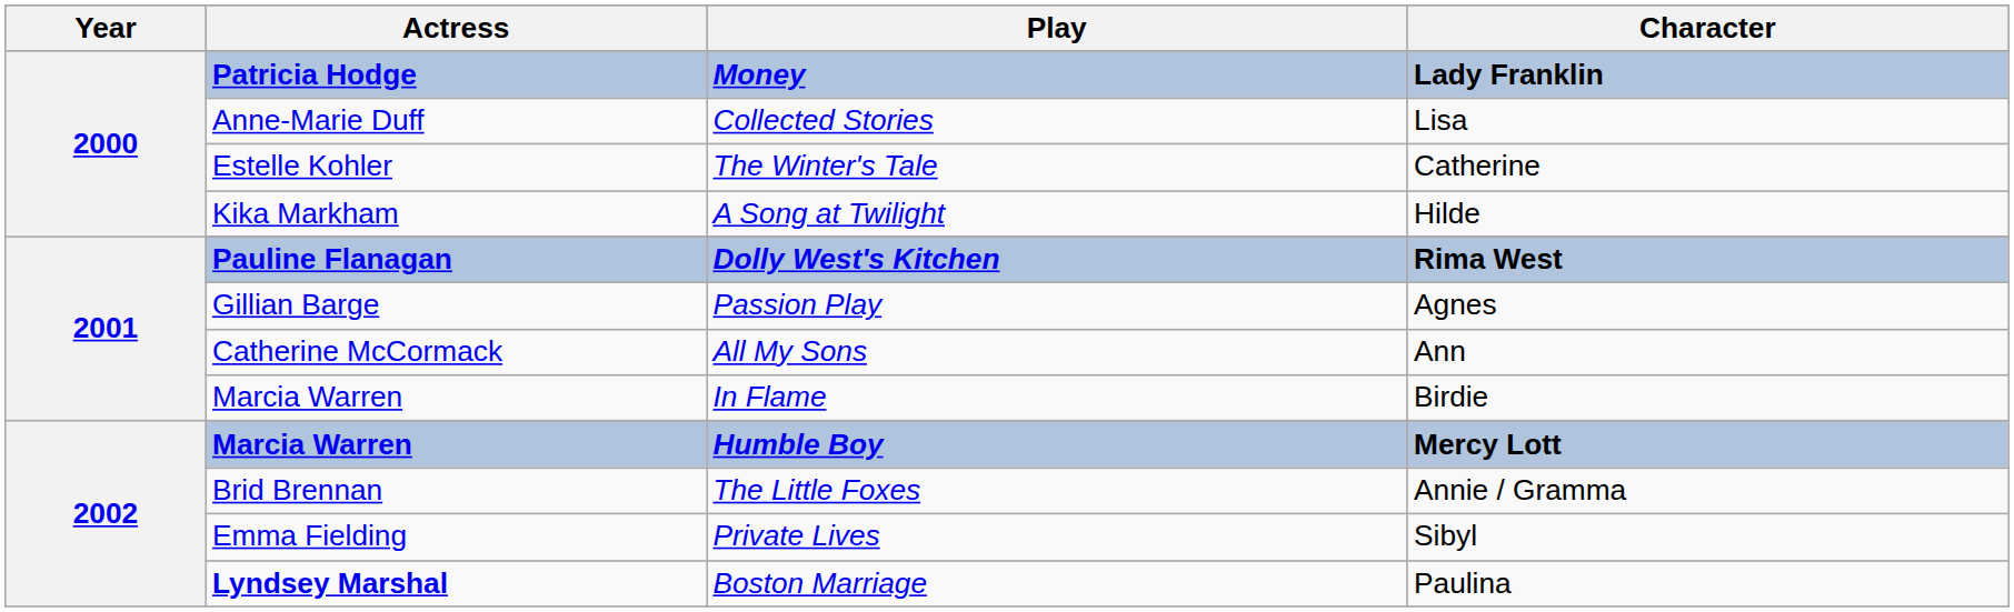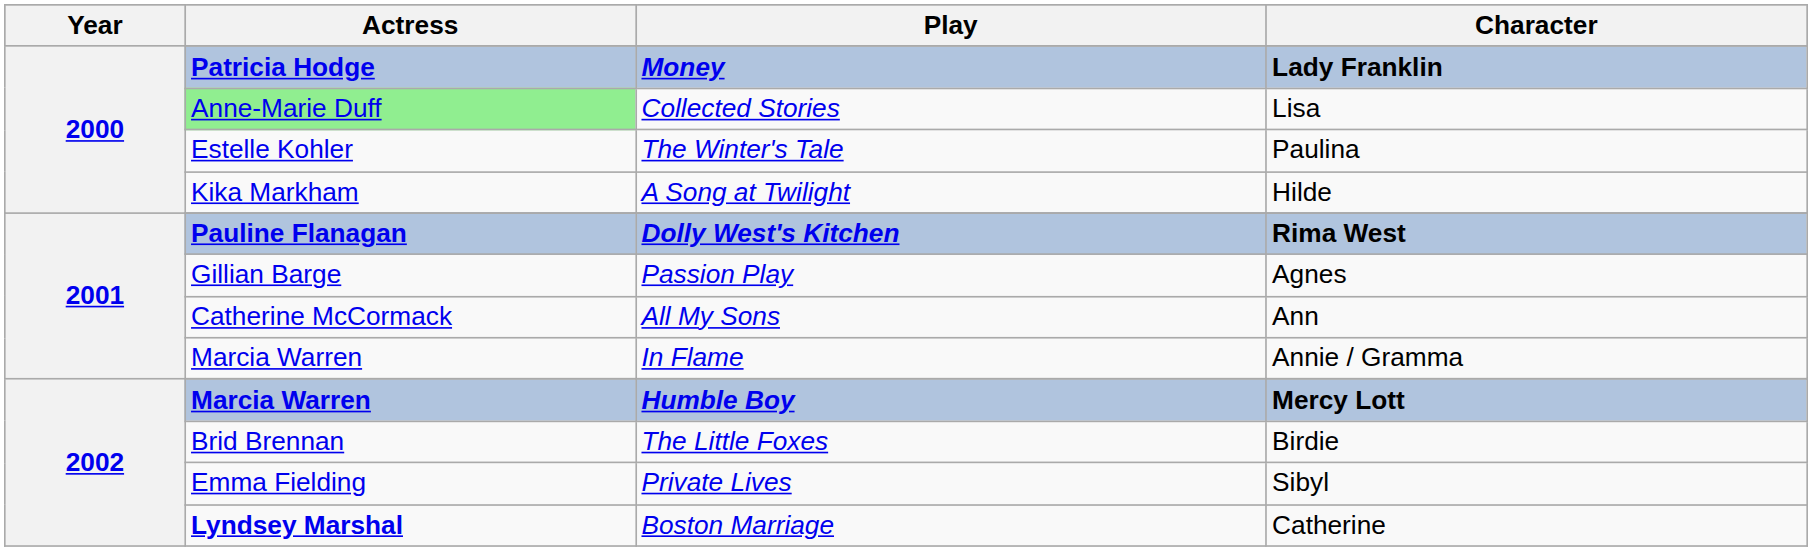 <table class="wikitable" style="width:87%;">
 <tr style="background:#bebebe;">
 <th style="width:10%;">Year</th>
 <th style="width:25%;">Actress</th>
 <th style="width:35%;">Play</th>
 <th style="width:30%;">Character</th>
 </tr>
 <tr>
 <th rowspan="5" align="center"><a href='#'>2000</a></th>
 </tr>
 <tr style="background:#B0C4DE">
 <td><strong><a href='#'>Patricia Hodge</a></strong></td>
 <td><strong><em><a href='#'>Money</a></em></strong></td>
 <td><strong>Lady Franklin</strong></td>
 </tr>
 <tr>
-<td><a href='#'>Anne-Marie Duff</a></td>
+<td style="background: lightgreen;"><a href='#'>Anne-Marie Duff</a></td>
 <td><em><a href='#'>Collected Stories</a></em></td>
 <td>Lisa</td>
 </tr>
 <tr>
 <td><a href='#'>Estelle Kohler</a></td>
 <td><em><a href='#'>The Winter's Tale</a></em></td>
-<td>Catherine</td>
+<td>Paulina</td>
 </tr>
 <tr>
 <td><a href='#'>Kika Markham</a></td>
 <td><em><a href='#'>A Song at Twilight</a></em></td>
 <td>Hilde</td>
 </tr>
 <tr>
 <th rowspan="5" align="center"><a href='#'>2001</a></th>
 </tr>
 <tr style="background:#B0C4DE">
 <td><strong><a href='#'>Pauline Flanagan</a></strong></td>
 <td><strong><em><a href='#'>Dolly West's Kitchen</a></em></strong></td>
 <td><strong>Rima West</strong></td>
 </tr>
 <tr>
 <td><a href='#'>Gillian Barge</a></td>
 <td><em><a href='#'>Passion Play</a></em></td>
 <td>Agnes</td>
 </tr>
 <tr>
 <td><a href='#'>Catherine McCormack</a></td>
 <td><em><a href='#'>All My Sons</a></em></td>
 <td>Ann</td>
 </tr>
 <tr>
 <td><a href='#'>Marcia Warren</a></td>
 <td><em><a href='#'>In Flame</a></em></td>
-<td>Birdie</td>
+<td>Annie / Gramma</td>
 </tr>
 <tr>
 <th rowspan="5" align="center"><a href='#'>2002</a></th>
 </tr>
 <tr style="background:#B0C4DE">
 <td><strong><a href='#'>Marcia Warren</a></strong></td>
 <td><strong><em><a href='#'>Humble Boy</a></em></strong></td>
 <td><strong>Mercy Lott</strong></td>
 </tr>
 <tr>
 <td><a href='#'>Brid Brennan</a></td>
 <td><em><a href='#'>The Little Foxes</a></em></td>
-<td>Annie / Gramma</td>
+<td>Birdie</td>
 </tr>
 <tr>
 <td><a href='#'>Emma Fielding</a></td>
 <td><em><a href='#'>Private Lives</a></em></td>
 <td>Sibyl</td>
 </tr>
 <tr>
 <td><strong><a href='#'>Lyndsey Marshal</a></strong></td>
 <td><em><a href='#'>Boston Marriage</a></em></td>
-<td>Paulina</td>
+<td>Catherine</td>
 </tr>
 </table>
